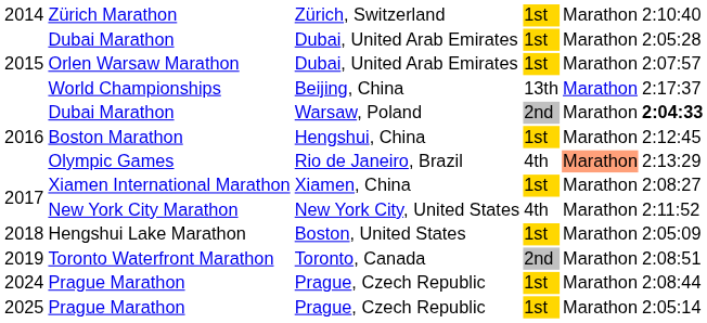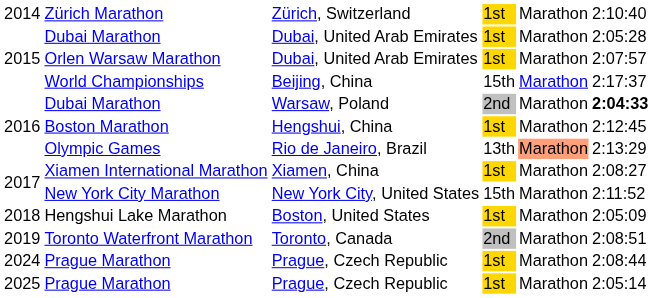 <table>
 <tr>
 <td>2014</td>
 <td><a href='#'>Zürich Marathon</a></td>
 <td><a href='#'>Zürich</a>, Switzerland</td>
 <td bgcolor="gold">1st</td>
 <td>Marathon</td>
 <td>2:10:40</td>
 </tr>
 <tr>
 <td rowspan=3>2015</td>
 <td><a href='#'>Dubai Marathon</a></td>
 <td><a href='#'>Dubai</a>, United Arab Emirates</td>
 <td bgcolor="gold">1st</td>
 <td>Marathon</td>
 <td>2:05:28</td>
 </tr>
 <tr>
 <td><a href='#'>Orlen Warsaw Marathon</a></td>
 <td><a href='#'>Dubai</a>, United Arab Emirates</td>
 <td bgcolor="gold">1st</td>
 <td>Marathon</td>
 <td>2:07:57</td>
 </tr>
 <tr>
 <td><a href='#'>World Championships</a></td>
 <td><a href='#'>Beijing</a>, China</td>
-<td>13th</td>
+<td>15th</td>
 <td><a href='#'>Marathon</a></td>
 <td>2:17:37</td>
 </tr>
 <tr>
 <td rowspan=3>2016</td>
 <td><a href='#'>Dubai Marathon</a></td>
 <td><a href='#'>Warsaw</a>, Poland</td>
 <td bgcolor="silver">2nd</td>
 <td>Marathon</td>
 <td><strong>2:04:33</strong></td>
 </tr>
 <tr>
 <td><a href='#'>Boston Marathon</a></td>
 <td><a href='#'>Hengshui</a>, China</td>
 <td bgcolor="gold">1st</td>
 <td>Marathon</td>
 <td>2:12:45</td>
 </tr>
 <tr>
 <td><a href='#'>Olympic Games</a></td>
 <td><a href='#'>Rio de Janeiro</a>, Brazil</td>
-<td>4th</td>
+<td>13th</td>
 <td style="background: lightsalmon;">Marathon</td>
 <td>2:13:29</td>
 </tr>
 <tr>
 <td rowspan=2>2017</td>
 <td><a href='#'>Xiamen International Marathon</a></td>
 <td><a href='#'>Xiamen</a>, China</td>
 <td bgcolor="gold">1st</td>
 <td>Marathon</td>
 <td>2:08:27</td>
 </tr>
 <tr>
 <td><a href='#'>New York City Marathon</a></td>
 <td><a href='#'>New York City</a>, United States</td>
-<td>4th</td>
+<td>15th</td>
 <td>Marathon</td>
 <td>2:11:52</td>
 </tr>
 <tr>
 <td>2018</td>
 <td>Hengshui Lake Marathon</td>
 <td><a href='#'>Boston</a>, United States</td>
 <td bgcolor="gold">1st</td>
 <td>Marathon</td>
 <td>2:05:09</td>
 </tr>
 <tr>
 <td>2019</td>
 <td><a href='#'>Toronto Waterfront Marathon</a></td>
 <td><a href='#'>Toronto</a>, Canada</td>
 <td bgcolor="silver">2nd</td>
 <td>Marathon</td>
 <td>2:08:51</td>
 </tr>
 <tr>
 <td>2024</td>
 <td><a href='#'>Prague Marathon</a></td>
 <td><a href='#'>Prague</a>, Czech Republic</td>
 <td bgcolor="gold">1st</td>
 <td>Marathon</td>
 <td>2:08:44</td>
 </tr>
 <tr>
 <td>2025</td>
 <td><a href='#'>Prague Marathon</a></td>
 <td><a href='#'>Prague</a>, Czech Republic</td>
 <td bgcolor="gold">1st</td>
 <td>Marathon</td>
 <td>2:05:14</td>
 </tr>
 </table>
